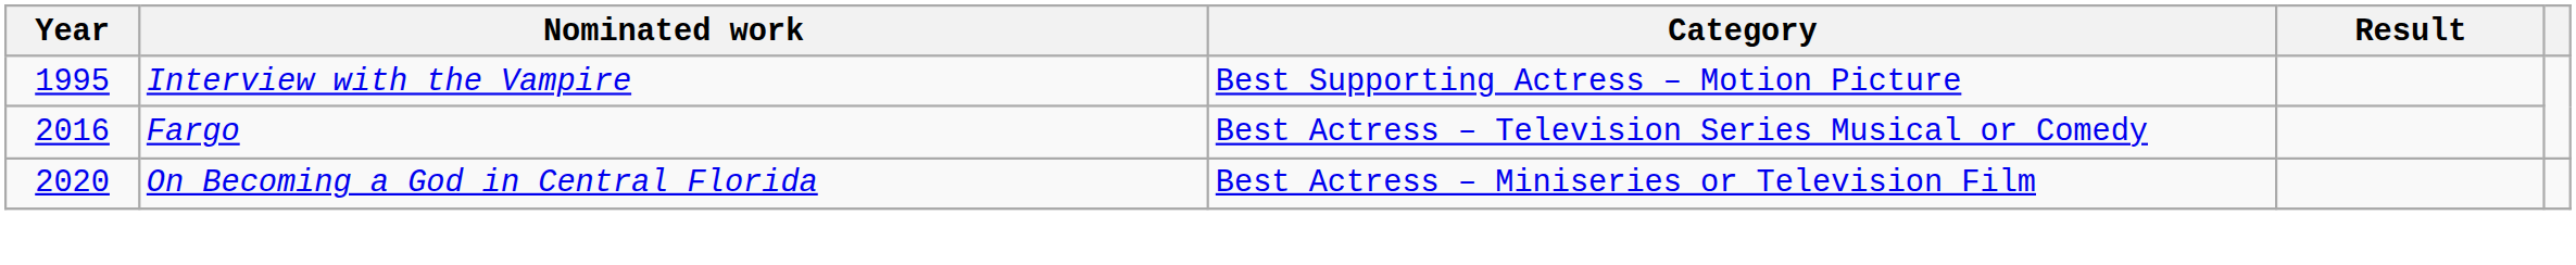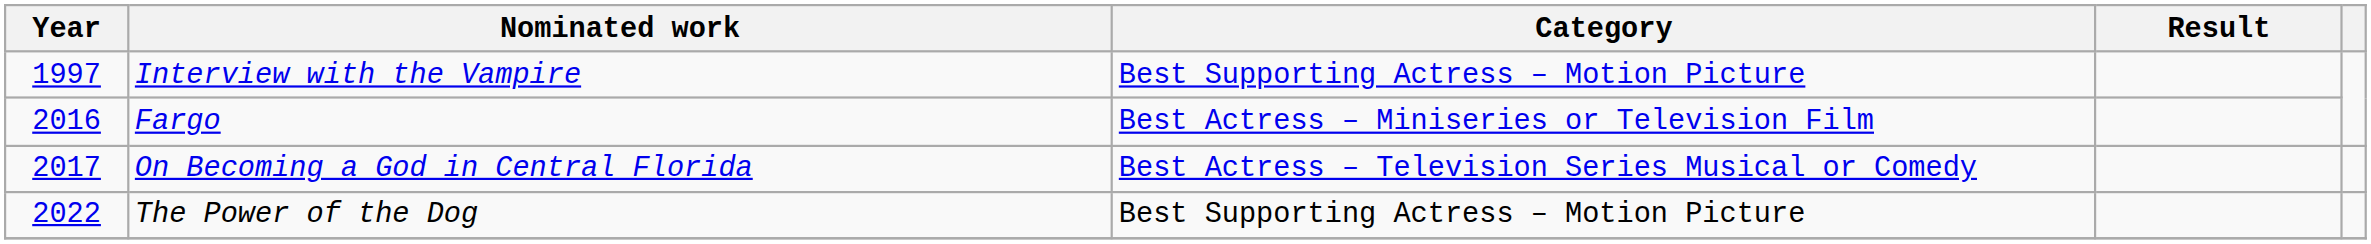 <table class="wikitable" style="width:85%;">
 <tr>
 <th width=5%>Year</th>
 <th style="width:40%;">Nominated work</th>
 <th style="width:40%;">Category</th>
 <th style="width:10%;">Result</th>
 <th width=1%></th>
 </tr>
 <tr>
-<td style="text-align:center;"><a href='#'>1995</a></td>
+<td style="text-align:center;"><a href='#'>1997</a></td>
 <td><em><a href='#'>Interview with the Vampire</a></em></td>
 <td><a href='#'>Best Supporting Actress – Motion Picture</a></td>
 <td></td>
 <td rowspan=2 style="text-align:center;"></td>
 </tr>
 <tr>
 <td style="text-align:center;"><a href='#'>2016</a></td>
 <td><em><a href='#'>Fargo</a></em></td>
-<td><a href='#'>Best Actress – Television Series Musical or Comedy</a></td>
+<td><a href='#'>Best Actress – Miniseries or Television Film</a></td>
 <td></td>
 </tr>
 <tr>
-<td style="text-align:center;"><a href='#'>2020</a></td>
+<td style="text-align:center;"><a href='#'>2017</a></td>
 <td><em><a href='#'>On Becoming a God in Central Florida</a></em></td>
-<td><a href='#'>Best Actress – Miniseries or Television Film</a></td>
+<td><a href='#'>Best Actress – Television Series Musical or Comedy</a></td>
+<td></td>
+<td style="text-align:center;"></td>
+</tr>
+<tr>
+<td style="text-align:center;"><a href='#'>2022</a></td>
+<td><em>The Power of the Dog</em></td>
+<td>Best Supporting Actress – Motion Picture</td>
 <td></td>
 <td style="text-align:center;"></td>
 </tr>
 <tr>
 </tr>
 </table>
